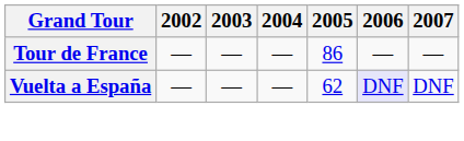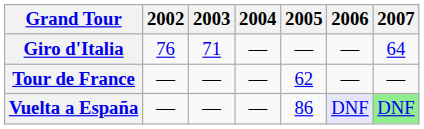 <table class="wikitable plainrowheaders">
 <tr>
 <th scope="col"><a href='#'>Grand Tour</a></th>
 <th scope="col">2002</th>
 <th scope="col">2003</th>
 <th scope="col">2004</th>
 <th scope="col">2005</th>
 <th scope="col">2006</th>
 <th scope="col">2007</th>
 </tr>
 <tr style="text-align:center;">
+<th scope="row"> <a href='#'>Giro d'Italia</a></th>
+<td style="text-align:center;"><a href='#'>76</a></td>
+<td style="text-align:center;"><a href='#'>71</a></td>
+<td>—</td>
+<td>—</td>
+<td>—</td>
+<td style="text-align:center;"><a href='#'>64</a></td>
+</tr>
+<tr style="text-align:center;">
 <th scope="row"> <a href='#'>Tour de France</a></th>
 <td>—</td>
 <td>—</td>
 <td>—</td>
-<td style="text-align:center;"><a href='#'>86</a></td>
+<td style="text-align:center;"><a href='#'>62</a></td>
 <td>—</td>
 <td>—</td>
 </tr>
 <tr style="text-align:center;">
 <th scope="row"> <a href='#'>Vuelta a España</a></th>
 <td>—</td>
 <td>—</td>
 <td>—</td>
-<td style="text-align:center;"><a href='#'>62</a></td>
+<td style="text-align:center;"><a href='#'>86</a></td>
 <td style="background: lavender; text-align:center;"><a href='#'>DNF</a></td>
-<td style="text-align:center;"><a href='#'>DNF</a></td>
+<td style="background: lightgreen; text-align:center;"><a href='#'>DNF</a></td>
 </tr>
 </table>
